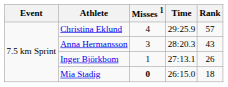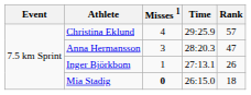 <table class="wikitable" style="font-size:90%">
 <tr>
 <th>Event</th>
 <th>Athlete</th>
 <th>Misses <sup>1</sup></th>
 <th>Time</th>
 <th>Rank</th>
 </tr>
 <tr>
 <td rowspan="4">7.5 km Sprint</td>
 <td><a href='#'>Christina Eklund</a></td>
 <td align="center">4</td>
 <td align="center">29:25.9</td>
 <td align="center">57</td>
 </tr>
 <tr>
 <td><a href='#'>Anna Hermansson</a></td>
 <td align="center">3</td>
 <td align="center">28:20.3</td>
-<td align="center">43</td>
+<td align="center">47</td>
 </tr>
 <tr>
 <td><a href='#'>Inger Björkbom</a></td>
 <td align="center">1</td>
 <td align="center">27:13.1</td>
 <td align="center">26</td>
 </tr>
 <tr>
 <td><a href='#'>Mia Stadig</a></td>
 <td align="center"><strong>0</strong></td>
 <td align="center">26:15.0</td>
 <td align="center">18</td>
 </tr>
 </table>
